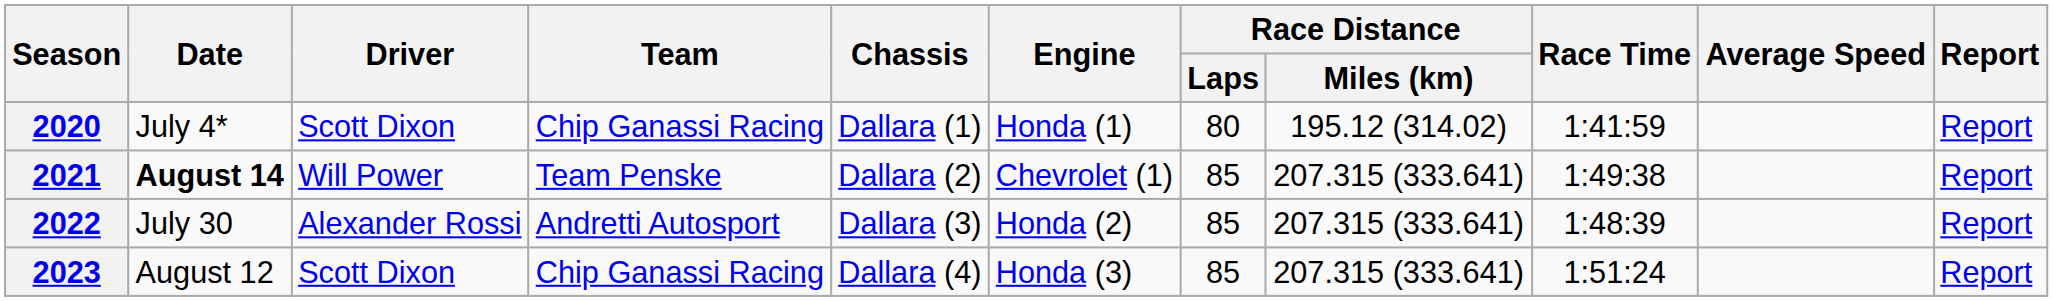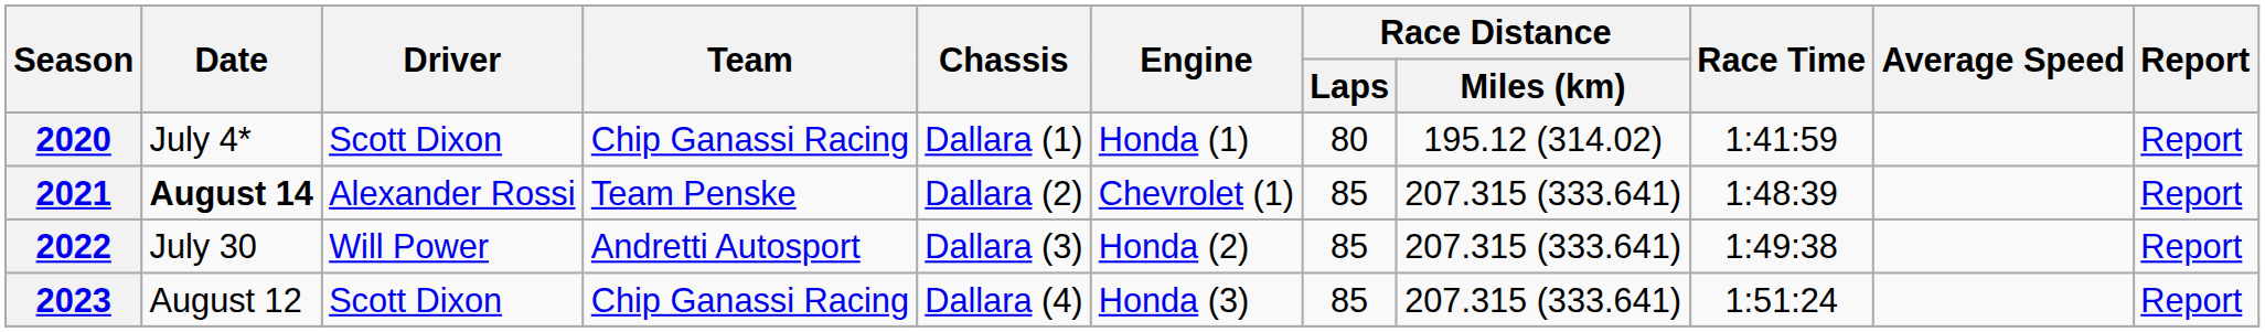 <table class="wikitable" style="font-size: 95%;">
 <tr>
 <th rowspan="2">Season</th>
 <th rowspan="2">Date</th>
 <th rowspan="2">Driver</th>
 <th rowspan="2">Team</th>
 <th rowspan="2">Chassis</th>
 <th rowspan="2">Engine</th>
 <th colspan="2">Race Distance</th>
 <th rowspan="2">Race Time</th>
 <th rowspan="2">Average Speed</th>
 <th rowspan="2">Report</th>
 </tr>
 <tr>
 <th>Laps</th>
 <th>Miles (km)</th>
 </tr>
 <tr>
 <th><a href='#'>2020</a></th>
 <td>July 4*</td>
 <td> <a href='#'>Scott Dixon</a></td>
 <td><a href='#'>Chip Ganassi Racing</a></td>
 <td><a href='#'>Dallara</a> (1)</td>
 <td><a href='#'>Honda</a> (1)</td>
 <td align="center">80</td>
 <td align="center">195.12 (314.02)</td>
 <td align="center">1:41:59</td>
 <td align="center"></td>
 <td><a href='#'>Report</a></td>
 </tr>
 <tr>
 <th><a href='#'>2021</a></th>
 <td><strong>August 14</strong></td>
-<td> <a href='#'>Will Power</a></td>
+<td> <a href='#'>Alexander Rossi</a></td>
 <td><a href='#'>Team Penske</a></td>
 <td><a href='#'>Dallara</a> (2)</td>
 <td><a href='#'>Chevrolet</a> (1)</td>
 <td align="center">85</td>
 <td align="center">207.315 (333.641)</td>
-<td align="center">1:49:38</td>
+<td align="center">1:48:39</td>
 <td align="center"></td>
 <td><a href='#'>Report</a></td>
 </tr>
 <tr>
 <th><a href='#'>2022</a></th>
 <td>July 30</td>
-<td> <a href='#'>Alexander Rossi</a></td>
+<td> <a href='#'>Will Power</a></td>
 <td><a href='#'>Andretti Autosport</a></td>
 <td><a href='#'>Dallara</a> (3)</td>
 <td><a href='#'>Honda</a> (2)</td>
 <td align="center">85</td>
 <td align="center">207.315 (333.641)</td>
-<td align="center">1:48:39</td>
+<td align="center">1:49:38</td>
 <td align="center"></td>
 <td><a href='#'>Report</a></td>
 </tr>
 <tr>
 <th><a href='#'>2023</a></th>
 <td>August 12</td>
 <td> <a href='#'>Scott Dixon</a></td>
 <td><a href='#'>Chip Ganassi Racing</a></td>
 <td><a href='#'>Dallara</a> (4)</td>
 <td><a href='#'>Honda</a> (3)</td>
 <td align="center">85</td>
 <td align="center">207.315 (333.641)</td>
 <td align="center">1:51:24</td>
 <td align="center"></td>
 <td><a href='#'>Report</a></td>
 </tr>
 </table>
